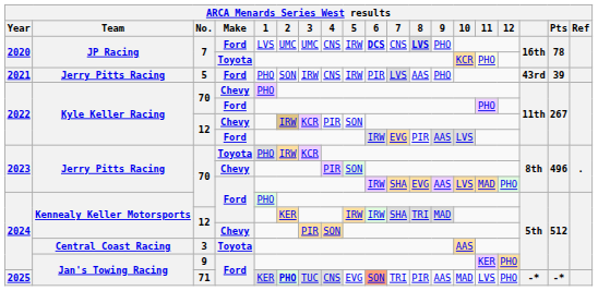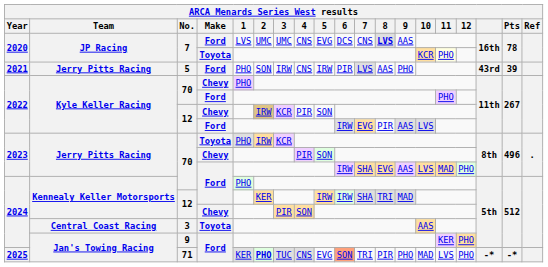 <table class="wikitable" style="text-align:center; font-size:75%">
 <tr>
 <th colspan="19"><a href='#'>ARCA Menards Series West</a> results</th>
 </tr>
 <tr>
 <th>Year</th>
 <th>Team</th>
 <th>No.</th>
 <th>Make</th>
 <th>1</th>
 <th>2</th>
 <th>3</th>
 <th>4</th>
 <th>5</th>
 <th>6</th>
 <th>7</th>
 <th>8</th>
 <th>9</th>
 <th>10</th>
 <th>11</th>
 <th>12</th>
 <th></th>
 <th>Pts</th>
 <th>Ref</th>
 </tr>
 <tr>
 <th rowspan="2"><a href='#'>2020</a></th>
 <th rowspan="2"><a href='#'>JP Racing</a></th>
 <th rowspan="2">7</th>
 <th><a href='#'>Ford</a></th>
 <td><a href='#'>LVS</a></td>
 <td><a href='#'>UMC</a></td>
 <td><a href='#'>UMC</a></td>
 <td><a href='#'>CNS</a></td>
-<td><a href='#'>IRW</a></td>
-<td><strong><a href='#'>DCS</a></strong></td>
+<td><a href='#'>EVG</a></td>
+<td><a href='#'>DCS</a></td>
 <td><a href='#'>CNS</a></td>
 <td style="background:#DFDFDF;"><strong><a href='#'>LVS</a><br></strong></td>
-<td><a href='#'>PHO</a></td>
+<td><a href='#'>AAS</a></td>
 <td colspan=3></td>
 <th rowspan="2">16th</th>
 <th rowspan="2">78</th>
 <th rowspan="2"></th>
 </tr>
 <tr>
 <th><a href='#'>Toyota</a></th>
 <td colspan="9"></td>
 <td style="background:#FFDF9F;"><a href='#'>KCR</a><br></td>
 <td style="background: lightyellow;"><a href='#'>PHO</a></td>
 <td></td>
 </tr>
 <tr>
 <th><a href='#'>2021</a></th>
 <th><a href='#'>Jerry Pitts Racing</a></th>
 <th>5</th>
 <th><a href='#'>Ford</a></th>
 <td><a href='#'>PHO</a></td>
 <td><a href='#'>SON</a></td>
 <td><a href='#'>IRW</a></td>
 <td><a href='#'>CNS</a></td>
 <td><a href='#'>IRW</a></td>
 <td><a href='#'>PIR</a></td>
 <td style="background:#DFDFDF;"><a href='#'>LVS</a><br></td>
 <td><a href='#'>AAS</a></td>
 <td><a href='#'>PHO</a></td>
 <td colspan="3"></td>
 <th>43rd</th>
 <th>39</th>
 <th></th>
 </tr>
 <tr>
 <th rowspan=4><a href='#'>2022</a></th>
 <th rowspan=4><a href='#'>Kyle Keller Racing</a></th>
 <th rowspan=2>70</th>
 <th><a href='#'>Chevy</a></th>
 <td style="background:#EFCFFF;"><a href='#'>PHO</a><br></td>
 <td colspan=11></td>
 <th rowspan=4>11th</th>
 <th rowspan=4>267</th>
 <th rowspan=4></th>
 </tr>
 <tr>
 <th><a href='#'>Ford</a></th>
 <td colspan=10></td>
 <td style="background:#EFCFFF;"><a href='#'>PHO</a><br></td>
 <td></td>
 </tr>
 <tr>
 <th rowspan=2>12</th>
 <th><a href='#'>Chevy</a></th>
 <td></td>
 <td style="background:#DFC484;"><a href='#'>IRW</a><br></td>
 <td style="background:#EFCFFF;"><a href='#'>KCR</a><br></td>
 <td><a href='#'>PIR</a></td>
 <td><a href='#'>SON</a></td>
 <td colspan=7></td>
 </tr>
 <tr>
 <th><a href='#'>Ford</a></th>
 <td colspan=5></td>
 <td style="background:#DFDFDF;"><a href='#'>IRW</a><br></td>
 <td style="background:#FFDF9F;"><a href='#'>EVG</a><br></td>
 <td><a href='#'>PIR</a></td>
 <td style="background:#DFDFDF;"><a href='#'>AAS</a><br></td>
 <td style="background:#DFDFDF;"><a href='#'>LVS</a><br></td>
 <td colspan=2></td>
 </tr>
 <tr>
 <th rowspan=3><a href='#'>2023</a></th>
 <th rowspan=3><a href='#'>Jerry Pitts Racing</a></th>
 <th rowspan=4>70</th>
 <th><a href='#'>Toyota</a></th>
 <td style="background:#DFDFDF;"><a href='#'>PHO</a><br></td>
 <td style="background:#FFDF9F;"><a href='#'>IRW</a><br></td>
 <td style="background:#EFCFFF;"><a href='#'>KCR</a><br></td>
 <td colspan=9></td>
 <th rowspan=3>8th</th>
 <th rowspan=3>496</th>
 <th rowspan=3>.</th>
 </tr>
 <tr>
 <th><a href='#'>Chevy</a></th>
 <td colspan=3></td>
 <td style="background:#EFCFFF;"><a href='#'>PIR</a><br></td>
 <td style="background:#DFFFDF;"><a href='#'>SON</a><br></td>
 <td colspan=7></td>
 </tr>
 <tr>
 <th rowspan=3><a href='#'>Ford</a></th>
 <td colspan=5></td>
 <td style="background:#EFCFFF;"><a href='#'>IRW</a><br></td>
 <td style="background:#FFDF9F;"><a href='#'>SHA</a><br></td>
 <td style="background:#FFDF9F;"><a href='#'>EVG</a><br></td>
 <td style="background:#EFCFFF;"><a href='#'>AAS</a><br></td>
 <td style="background:#FFDF9F;"><a href='#'>LVS</a><br></td>
 <td style="background:#FFDF9F;"><a href='#'>MAD</a><br></td>
 <td style="background:#DFFFDF;"><a href='#'>PHO</a><br></td>
 </tr>
 <tr>
 <th rowspan=5><a href='#'>2024</a></th>
 <th rowspan=3><a href='#'>Kennealy Keller Motorsports</a></th>
 <td style="background:#DFFFDF;"><a href='#'>PHO</a><br></td>
 <td colspan=11></td>
 <th rowspan=5>5th</th>
 <th rowspan=5>512</th>
 <th rowspan=5></th>
 </tr>
 <tr>
 <th rowspan=2>12</th>
 <td></td>
 <td style="background:#FFDF9F;"><a href='#'>KER</a><br></td>
 <td colspan=2></td>
 <td style="background:#FFDF9F;"><a href='#'>IRW</a><br></td>
 <td style="background:#DFFFDF;"><a href='#'>IRW</a><br></td>
 <td style="background:#DFDFDF;"><a href='#'>SHA</a><br></td>
 <td style="background:#DFDFDF;"><a href='#'>TRI</a><br></td>
 <td style="background:#DFDFDF;"><a href='#'>MAD</a><br></td>
 <td colspan=3></td>
 </tr>
 <tr>
 <th><a href='#'>Chevy</a></th>
 <td colspan=2></td>
 <td style="background:#FFDF9F;"><a href='#'>PIR</a><br></td>
 <td style="background:#FFDF9F;"><a href='#'>SON</a><br></td>
 <td colspan=8></td>
 </tr>
 <tr>
 <th><a href='#'>Central Coast Racing</a></th>
 <th>3</th>
 <th><a href='#'>Toyota</a></th>
 <td colspan=9></td>
 <td style="background:#FFDF9F;"><a href='#'>AAS</a><br></td>
 <td colspan=2></td>
 </tr>
 <tr>
 <th rowspan=2><a href='#'>Jan's Towing Racing</a></th>
 <th>9</th>
 <th rowspan=2><a href='#'>Ford</a></th>
 <td colspan=10></td>
 <td style="background:#EFCFFF;"><a href='#'>KER</a><br></td>
 <td style="background:#FFDF9F;"><a href='#'>PHO</a><br></td>
 </tr>
 <tr>
 <th><a href='#'>2025</a></th>
 <th>71</th>
 <td style="background:#DFDFDF;"><a href='#'>KER</a><br></td>
 <td style="background:#DFFFDF;"><strong><a href='#'>PHO</a><br></strong></td>
 <td style="background:#DFDFDF;"><a href='#'>TUC</a><br></td>
 <td style="background:#DFDFDF;"><a href='#'>CNS</a><br></td>
 <td><a href='#'>EVG</a></td>
 <td style="background: lightsalmon;"><a href='#'>SON</a></td>
 <td><a href='#'>TRI</a></td>
 <td><a href='#'>PIR</a></td>
-<td><a href='#'>AAS</a></td>
+<td><a href='#'>PHO</a></td>
 <td><a href='#'>MAD</a></td>
 <td><a href='#'>LVS</a></td>
 <td><a href='#'>PHO</a></td>
 <th>-*</th>
 <th>-*</th>
 <th></th>
 </tr>
 </table>
